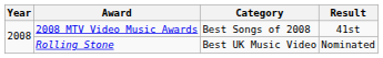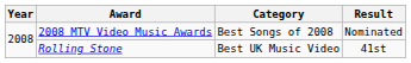 <table class=wikitable>
 <tr>
 <th>Year</th>
 <th>Award</th>
 <th>Category</th>
 <th>Result</th>
 </tr>
 <tr>
 <td rowspan="2">2008</td>
 <td><a href='#'>2008 MTV Video Music Awards</a></td>
 <td>Best Songs of 2008</td>
-<td style="text-align:center;">41st</td>
+<td>Nominated</td>
 </tr>
 <tr>
 <td><em><a href='#'>Rolling Stone</a></em></td>
 <td>Best UK Music Video</td>
-<td>Nominated</td>
+<td style="text-align:center;">41st</td>
 </tr>
 </table>
